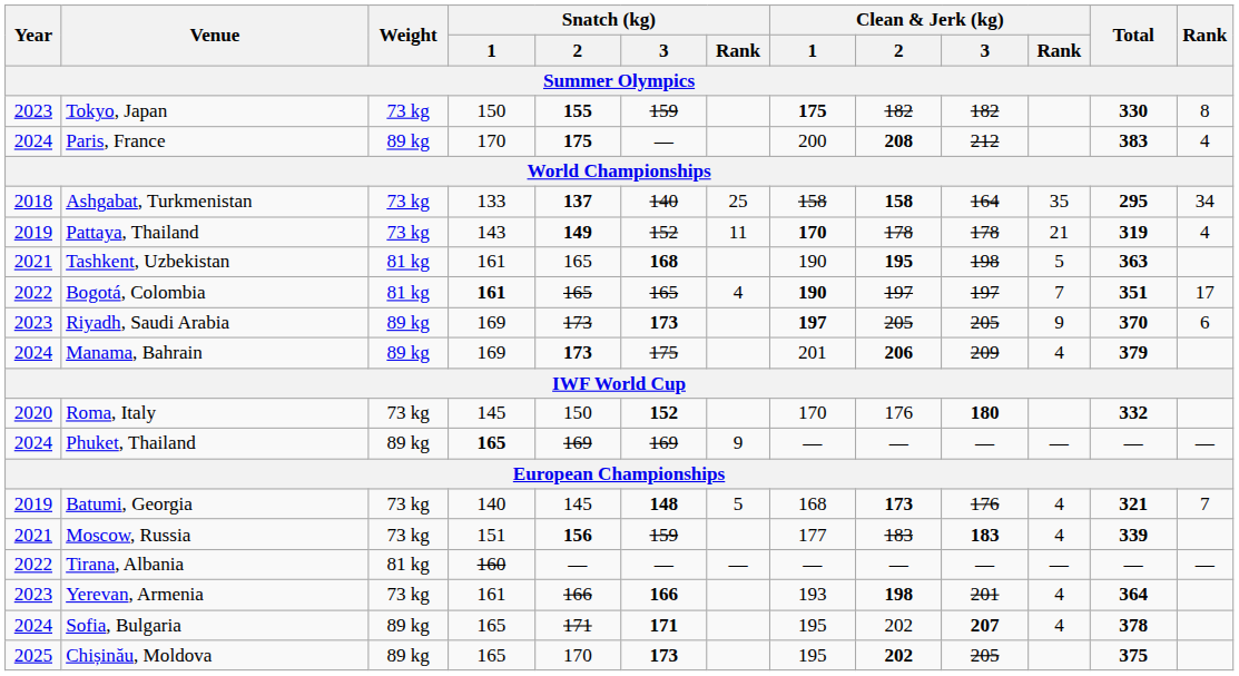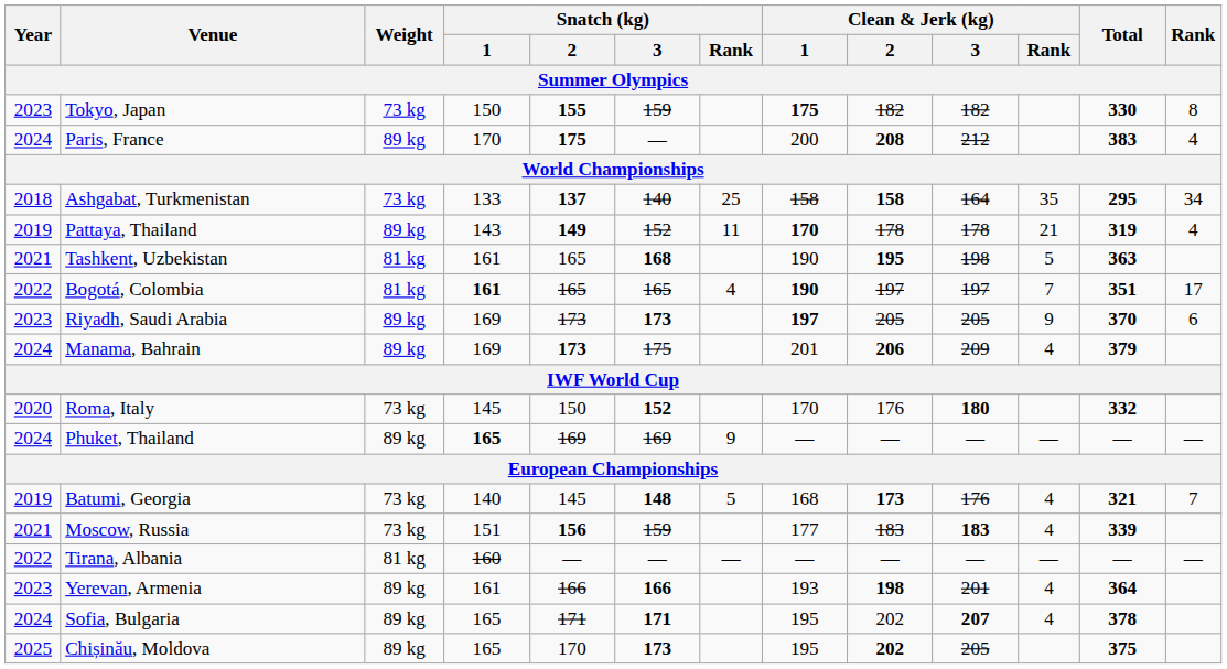 <table class = "wikitable" style="text-align:center;">
 <tr>
 <th rowspan=2 width=40>Year</th>
 <th rowspan=2 width=250>Venue</th>
 <th rowspan=2 width=60>Weight</th>
 <th colspan=4>Snatch (kg)</th>
 <th colspan=4>Clean & Jerk (kg)</th>
 <th rowspan=2 width=65>Total</th>
 <th rowspan=2 width=40>Rank</th>
 </tr>
 <tr>
 <th width=65>1</th>
 <th width=65>2</th>
 <th width=65>3</th>
 <th width=45>Rank</th>
 <th width=65>1</th>
 <th width=65>2</th>
 <th width=65>3</th>
 <th width=45>Rank</th>
 </tr>
 <tr>
 <th colspan=13><a href='#'>Summer Olympics</a></th>
 </tr>
 <tr>
 <td><a href='#'>2023</a></td>
 <td align=left><a href='#'>Tokyo</a>, Japan</td>
 <td><a href='#'>73 kg</a></td>
 <td>150</td>
 <td><strong>155</strong></td>
 <td><s>159</s></td>
 <td></td>
 <td><strong>175</strong></td>
 <td><s>182</s></td>
 <td><s>182</s></td>
 <td></td>
 <td><strong>330</strong></td>
 <td>8</td>
 </tr>
 <tr>
 <td><a href='#'>2024</a></td>
 <td align=left><a href='#'>Paris</a>, France</td>
 <td><a href='#'>89 kg</a></td>
 <td>170</td>
 <td><strong>175</strong></td>
 <td>—</td>
 <td></td>
 <td>200</td>
 <td><strong>208</strong></td>
 <td><s>212</s></td>
 <td></td>
 <td><strong>383</strong></td>
 <td>4</td>
 </tr>
 <tr>
 <th colspan=13><a href='#'>World Championships</a></th>
 </tr>
 <tr>
 <td><a href='#'>2018</a></td>
 <td align=left><a href='#'>Ashgabat</a>, Turkmenistan</td>
 <td><a href='#'>73 kg</a></td>
 <td>133</td>
 <td><strong>137</strong></td>
 <td><s>140</s></td>
 <td>25</td>
 <td><s>158</s></td>
 <td><strong>158</strong></td>
 <td><s>164</s></td>
 <td>35</td>
 <td><strong>295</strong></td>
 <td>34</td>
 </tr>
 <tr>
 <td><a href='#'>2019</a></td>
 <td align=left><a href='#'>Pattaya</a>, Thailand</td>
-<td><a href='#'>73 kg</a></td>
+<td><a href='#'>89 kg</a></td>
 <td>143</td>
 <td><strong>149</strong></td>
 <td><s>152</s></td>
 <td>11</td>
 <td><strong>170</strong></td>
 <td><s>178</s></td>
 <td><s>178</s></td>
 <td>21</td>
 <td><strong>319</strong></td>
 <td>4</td>
 </tr>
 <tr>
 <td><a href='#'>2021</a></td>
 <td align=left><a href='#'>Tashkent</a>, Uzbekistan</td>
 <td><a href='#'>81 kg</a></td>
 <td>161</td>
 <td>165</td>
 <td><strong>168</strong></td>
 <td></td>
 <td>190</td>
 <td><strong>195</strong></td>
 <td><s>198</s></td>
 <td>5</td>
 <td><strong>363</strong></td>
 <td></td>
 </tr>
 <tr>
 <td><a href='#'>2022</a></td>
 <td align=left><a href='#'>Bogotá</a>, Colombia</td>
 <td><a href='#'>81 kg</a></td>
 <td><strong>161</strong></td>
 <td><s>165</s></td>
 <td><s>165</s></td>
 <td>4</td>
 <td><strong>190</strong></td>
 <td><s>197</s></td>
 <td><s>197</s></td>
 <td>7</td>
 <td><strong>351</strong></td>
 <td>17</td>
 </tr>
 <tr>
 <td><a href='#'>2023</a></td>
 <td align=left><a href='#'>Riyadh</a>, Saudi Arabia</td>
 <td><a href='#'>89 kg</a></td>
 <td>169</td>
 <td><s>173</s></td>
 <td><strong>173</strong></td>
 <td></td>
 <td><strong>197</strong></td>
 <td><s>205</s></td>
 <td><s>205</s></td>
 <td>9</td>
 <td><strong>370</strong></td>
 <td>6</td>
 </tr>
 <tr>
 <td><a href='#'>2024</a></td>
 <td align=left><a href='#'>Manama</a>, Bahrain</td>
 <td><a href='#'>89 kg</a></td>
 <td>169</td>
 <td><strong>173</strong></td>
 <td><s>175</s></td>
 <td></td>
 <td>201</td>
 <td><strong>206</strong></td>
 <td><s>209</s></td>
 <td>4</td>
 <td><strong>379</strong></td>
 <td></td>
 </tr>
 <tr>
 <th colspan=13><a href='#'>IWF World Cup</a></th>
 </tr>
 <tr>
 <td><a href='#'>2020</a></td>
 <td align=left><a href='#'>Roma</a>, Italy</td>
 <td>73 kg</td>
 <td>145</td>
 <td>150</td>
 <td><strong>152</strong></td>
 <td></td>
 <td>170</td>
 <td>176</td>
 <td><strong>180</strong></td>
 <td></td>
 <td><strong>332</strong></td>
 <td></td>
 </tr>
 <tr>
 <td><a href='#'>2024</a></td>
 <td align=left><a href='#'>Phuket</a>, Thailand</td>
 <td>89 kg</td>
 <td><strong>165</strong></td>
 <td><s>169</s></td>
 <td><s>169</s></td>
 <td>9</td>
 <td>—</td>
 <td>—</td>
 <td>—</td>
 <td>—</td>
 <td>—</td>
 <td>—</td>
 </tr>
 <tr>
 <th colspan=13><a href='#'>European Championships</a></th>
 </tr>
 <tr>
 <td><a href='#'>2019</a></td>
 <td align=left><a href='#'>Batumi</a>, Georgia</td>
 <td>73 kg</td>
 <td>140</td>
 <td>145</td>
 <td><strong>148</strong></td>
 <td>5</td>
 <td>168</td>
 <td><strong>173</strong></td>
 <td><s>176</s></td>
 <td>4</td>
 <td><strong>321</strong></td>
 <td>7</td>
 </tr>
 <tr>
 <td><a href='#'>2021</a></td>
 <td align=left><a href='#'>Moscow</a>, Russia</td>
 <td>73 kg</td>
 <td>151</td>
 <td><strong>156</strong></td>
 <td><s>159</s></td>
 <td></td>
 <td>177</td>
 <td><s>183</s></td>
 <td><strong>183</strong></td>
 <td>4</td>
 <td><strong>339</strong></td>
 <td></td>
 </tr>
 <tr>
 <td><a href='#'>2022</a></td>
 <td align="left"><a href='#'>Tirana</a>, Albania</td>
 <td>81 kg</td>
 <td><s>160</s></td>
 <td>—</td>
 <td>—</td>
 <td>—</td>
 <td>—</td>
 <td>—</td>
 <td>—</td>
 <td>—</td>
 <td>—</td>
 <td>—</td>
 </tr>
 <tr>
 <td><a href='#'>2023</a></td>
 <td align="left"><a href='#'>Yerevan</a>, Armenia</td>
-<td>73 kg</td>
+<td>89 kg</td>
 <td>161</td>
 <td><s>166</s></td>
 <td><strong>166</strong></td>
 <td></td>
 <td>193</td>
 <td><strong>198</strong></td>
 <td><s>201</s></td>
 <td>4</td>
 <td><strong>364</strong></td>
 <td></td>
 </tr>
 <tr>
 <td><a href='#'>2024</a></td>
 <td align="left"><a href='#'>Sofia</a>, Bulgaria</td>
 <td>89 kg</td>
 <td>165</td>
 <td><s>171</s></td>
 <td><strong>171</strong></td>
 <td></td>
 <td>195</td>
 <td>202</td>
 <td><strong>207</strong></td>
 <td>4</td>
 <td><strong>378</strong></td>
 <td></td>
 </tr>
 <tr>
 <td><a href='#'>2025</a></td>
 <td align=left><a href='#'>Chișinău</a>, Moldova</td>
 <td>89 kg</td>
 <td>165</td>
 <td>170</td>
 <td><strong>173</strong></td>
 <td></td>
 <td>195</td>
 <td><strong>202</strong></td>
 <td><s>205</s></td>
 <td></td>
 <td><strong>375</strong></td>
 <td></td>
 </tr>
 </table>
